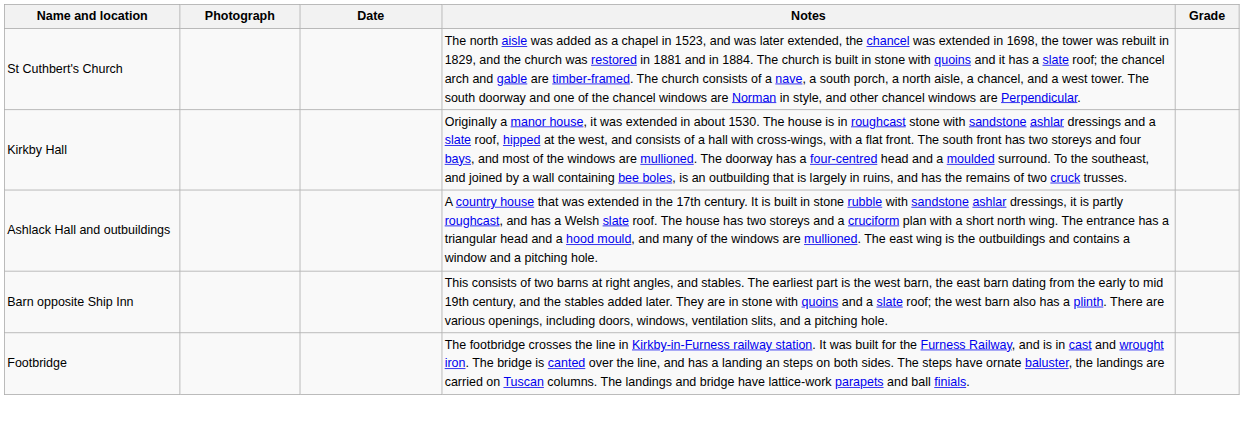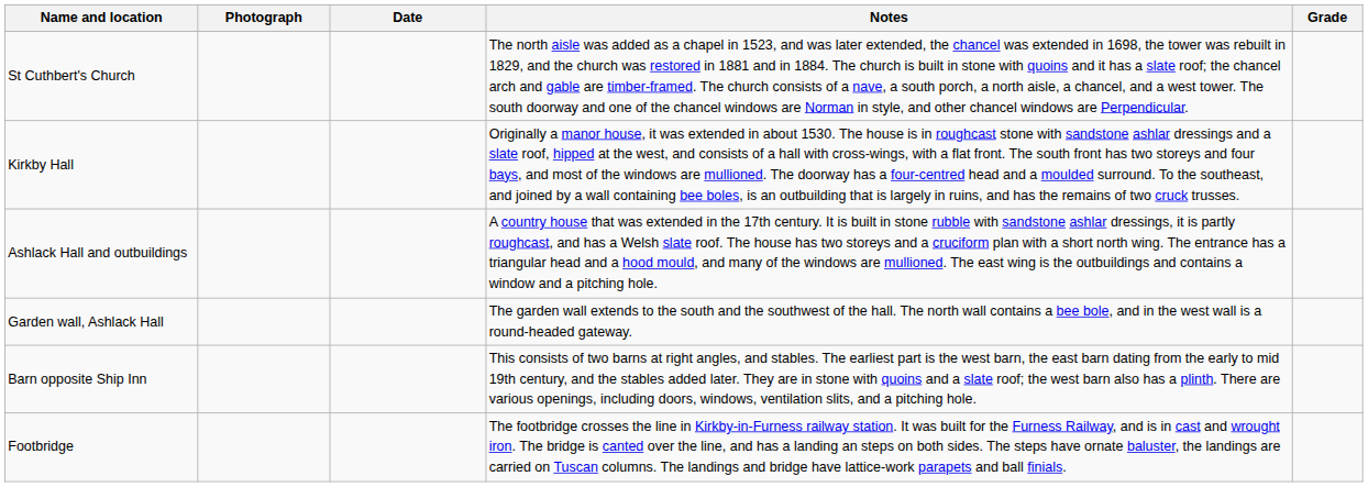 <table class="wikitable sortable plainrowheaders" style="width:100%; border:0; text-align:left; line-height:150%;">
 <tr>
 <th scope="col"  style="width:150px">Name and location</th>
 <th scope="col"  style="width:100px" class="unsortable">Photograph</th>
 <th scope="col"  style="width:120px">Date</th>
 <th scope="col"  style="width:650px" class="unsortable">Notes</th>
 <th scope="col"  style="width:50px">Grade</th>
 </tr>
 <tr>
 <td>St Cuthbert's Church<br><small></small></td>
 <td></td>
 <td align="center"></td>
 <td>The north <a href='#'>aisle</a> was added as a chapel in 1523, and was later extended, the <a href='#'>chancel</a> was extended in 1698, the tower was rebuilt in 1829, and the church was <a href='#'>restored</a> in 1881 and in 1884.  The church is built in stone with <a href='#'>quoins</a> and it has a <a href='#'>slate</a> roof; the chancel arch and <a href='#'>gable</a> are <a href='#'>timber-framed</a>.  The church consists of a <a href='#'>nave</a>, a south porch, a north aisle, a chancel, and a west tower.  The south doorway and one of the chancel windows are <a href='#'>Norman</a> in style, and other chancel windows are <a href='#'>Perpendicular</a>.</td>
 <td align="center" ></td>
 </tr>
 <tr>
 <td>Kirkby Hall<br><small></small></td>
 <td></td>
 <td align="center"></td>
 <td>Originally a <a href='#'>manor house</a>, it was extended in about 1530.  The house is in <a href='#'>roughcast</a> stone with <a href='#'>sandstone</a> <a href='#'>ashlar</a> dressings and a <a href='#'>slate</a> roof, <a href='#'>hipped</a> at the west, and consists of a hall with cross-wings, with a flat front.  The south front has two storeys and four <a href='#'>bays</a>, and most of the windows are <a href='#'>mullioned</a>.  The doorway has a <a href='#'>four-centred</a> head and a <a href='#'>moulded</a> surround.  To the southeast, and joined by a wall containing <a href='#'>bee boles</a>, is an outbuilding that is largely in ruins, and has the remains of two <a href='#'>cruck</a> trusses.</td>
 <td align="center" ></td>
 </tr>
 <tr>
 <td>Ashlack Hall and outbuildings<br><small></small></td>
 <td></td>
 <td align="center"></td>
 <td>A <a href='#'>country house</a> that was extended in the 17th century.  It is built in stone <a href='#'>rubble</a> with <a href='#'>sandstone</a> <a href='#'>ashlar</a> dressings, it is partly <a href='#'>roughcast</a>, and has a Welsh <a href='#'>slate</a> roof.  The house has two storeys and a <a href='#'>cruciform</a> plan with a short north wing.  The entrance has a triangular head and a <a href='#'>hood mould</a>, and many of the windows are <a href='#'>mullioned</a>.  The east wing is the outbuildings and contains a window and a pitching hole.</td>
 <td align="center" ></td>
 </tr>
 <tr>
+<td>Garden wall, Ashlack Hall<br><small></small></td>
+<td></td>
+<td align="center"></td>
+<td>The garden wall extends to the south and the southwest of the hall.  The north wall contains a <a href='#'>bee bole</a>, and in the west wall is a round-headed gateway.</td>
+<td align="center" ></td>
+</tr>
+<tr>
 <td>Barn opposite Ship Inn<br><small></small></td>
 <td></td>
 <td align="center"></td>
 <td>This consists of two barns at right angles, and stables.  The earliest part is the west barn, the east barn dating from the early to mid 19th century, and the stables added later.  They are in stone with <a href='#'>quoins</a> and a <a href='#'>slate</a> roof; the west barn also has a <a href='#'>plinth</a>.  There are various openings, including doors, windows, ventilation slits, and a pitching hole.</td>
 <td align="center" ></td>
 </tr>
 <tr>
 <td>Footbridge<br><small></small></td>
 <td></td>
 <td align="center"></td>
 <td>The footbridge crosses the line in <a href='#'>Kirkby-in-Furness railway station</a>.  It was built for the <a href='#'>Furness Railway</a>, and is in <a href='#'>cast</a> and <a href='#'>wrought iron</a>.  The bridge is <a href='#'>canted</a> over the line, and has a landing an steps on both sides.  The steps have ornate <a href='#'>baluster</a>, the landings are carried on <a href='#'>Tuscan</a> columns. The landings and bridge have lattice-work <a href='#'>parapets</a> and ball <a href='#'>finials</a>.</td>
 <td align="center" ></td>
 </tr>
 <tr>
 </tr>
 </table>
